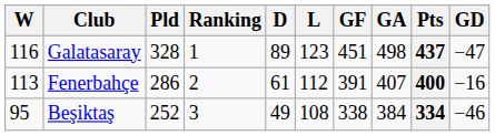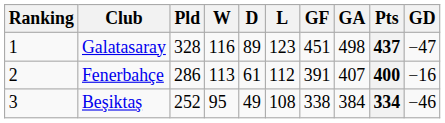 <table class="wikitable sortable">
 <tr>
-<th>W</th>
+<th>Ranking</th>
 <th>Club</th>
 <th>Pld</th>
-<th>Ranking</th>
+<th>W</th>
 <th>D</th>
 <th>L</th>
 <th>GF</th>
 <th>GA</th>
 <th>Pts</th>
 <th>GD</th>
 </tr>
 <tr>
-<td>116</td>
+<td>1</td>
 <td><a href='#'>Galatasaray</a></td>
 <td>328</td>
-<td>1</td>
+<td>116</td>
 <td>89</td>
 <td>123</td>
 <td>451</td>
 <td>498</td>
 <th>437</th>
 <td>−47</td>
 </tr>
 <tr>
-<td>113</td>
+<td>2</td>
 <td><a href='#'>Fenerbahçe</a></td>
 <td>286</td>
-<td>2</td>
+<td>113</td>
 <td>61</td>
 <td>112</td>
 <td>391</td>
 <td>407</td>
 <th>400</th>
 <td>−16</td>
 </tr>
 <tr>
-<td>95</td>
+<td>3</td>
 <td><a href='#'>Beşiktaş</a></td>
 <td>252</td>
-<td>3</td>
+<td>95</td>
 <td>49</td>
 <td>108</td>
 <td>338</td>
 <td>384</td>
 <th>334</th>
 <td>−46</td>
 </tr>
 </table>
